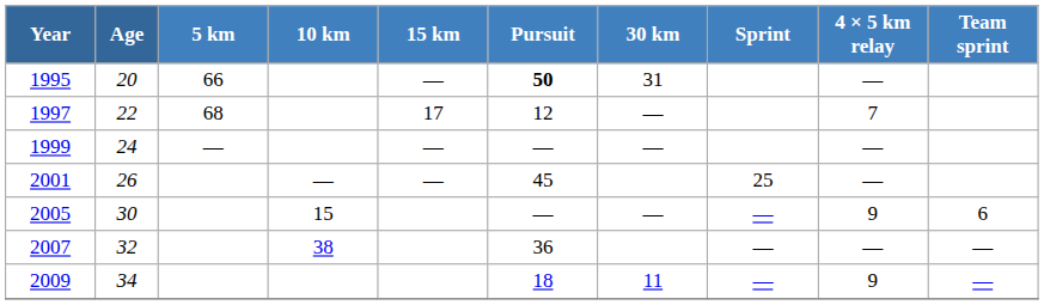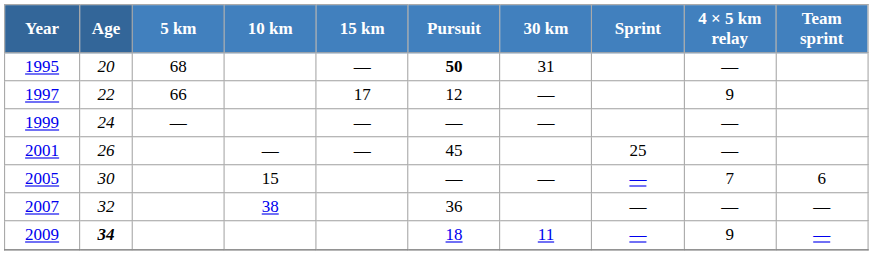 <table class="wikitable" style="font-size:95%; text-align:center; border:grey solid 1px; border-collapse:collapse; background:#ffffff;">
 <tr>
 <th style="background-color:#369; color:white; width:60px;"> Year </th>
 <th style="background-color:#369; color:white; width:40px;"> Age </th>
 <th style="background-color:#4180be; color:white; width:75px;"> 5 km </th>
 <th style="background-color:#4180be; color:white; width:75px;"> 10 km </th>
 <th style="background-color:#4180be; color:white; width:75px;"> 15 km </th>
 <th style="background-color:#4180be; color:white; width:75px;"> Pursuit </th>
 <th style="background-color:#4180be; color:white; width:75px;"> 30 km </th>
 <th style="background-color:#4180be; color:white; width:75px;"> Sprint </th>
 <th style="background-color:#4180be; color:white; width:75px;"> 4 × 5 km <br> relay </th>
 <th style="background-color:#4180be; color:white; width:75px;"> Team <br> sprint </th>
 </tr>
 <tr>
 <td><a href='#'>1995</a></td>
 <td><em>20</em></td>
-<td>66</td>
+<td>68</td>
 <td></td>
 <td>—</td>
 <td><strong>50</strong></td>
 <td>31</td>
 <td></td>
 <td>—</td>
 <td></td>
 </tr>
 <tr>
 <td><a href='#'>1997</a></td>
 <td><em>22</em></td>
-<td>68</td>
+<td>66</td>
 <td></td>
 <td>17</td>
 <td>12</td>
 <td>—</td>
 <td></td>
-<td>7</td>
+<td>9</td>
 <td></td>
 </tr>
 <tr>
 <td><a href='#'>1999</a></td>
 <td><em>24</em></td>
 <td>—</td>
 <td></td>
 <td>—</td>
 <td>—</td>
 <td>—</td>
 <td></td>
 <td>—</td>
 <td></td>
 </tr>
 <tr>
 <td><a href='#'>2001</a></td>
 <td><em>26</em></td>
 <td></td>
 <td>—</td>
 <td>—</td>
 <td>45</td>
 <td></td>
 <td>25</td>
 <td>—</td>
 <td></td>
 </tr>
 <tr>
 <td><a href='#'>2005</a></td>
 <td><em>30</em></td>
 <td></td>
 <td>15</td>
 <td></td>
 <td>—</td>
 <td>—</td>
 <td><a href='#'>—</a></td>
-<td>9</td>
+<td>7</td>
 <td>6</td>
 </tr>
 <tr>
 <td><a href='#'>2007</a></td>
 <td><em>32</em></td>
 <td></td>
 <td><a href='#'>38</a></td>
 <td></td>
 <td>36</td>
 <td></td>
 <td>—</td>
 <td>—</td>
 <td>—</td>
 </tr>
 <tr>
 <td><a href='#'>2009</a></td>
-<td><em>34</em></td>
+<td><strong><em>34</em></strong></td>
 <td></td>
 <td><a href='#'></a></td>
 <td></td>
 <td><a href='#'>18</a></td>
 <td><a href='#'>11</a></td>
 <td><a href='#'>—</a></td>
 <td>9</td>
 <td><a href='#'>—</a></td>
 </tr>
 <tr>
 </tr>
 </table>
